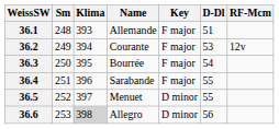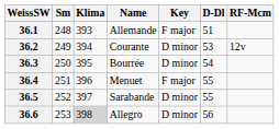 <table border="1" class="wikitable sortable">
 <tr>
 <th data-sort-type="number">WeissSW</th>
 <th>Sm</th>
 <th>Klima</th>
 <th class="unsortable">Name</th>
 <th class="unsortable">Key</th>
 <th>D-Dl</th>
 <th>RF-Mcm</th>
 </tr>
 <tr>
 <th data-sort-value="1">36.1</th>
 <td>248</td>
 <td>393</td>
 <td>Allemande</td>
 <td>F major</td>
 <td>51</td>
 <td></td>
 </tr>
 <tr>
 <th data-sort-value="2">36.2</th>
 <td>249</td>
 <td>394</td>
 <td>Courante</td>
-<td>F major</td>
+<td>D minor</td>
 <td>53</td>
 <td>12v</td>
 </tr>
 <tr>
 <th data-sort-value="3">36.3</th>
 <td>250</td>
 <td>395</td>
 <td>Bourrée</td>
-<td>F major</td>
+<td>D minor</td>
 <td>54</td>
 <td></td>
 </tr>
 <tr>
 <th data-sort-value="4">36.4</th>
 <td>251</td>
 <td>396</td>
-<td>Sarabande</td>
+<td>Menuet</td>
 <td>F major</td>
 <td>55</td>
 <td></td>
 </tr>
 <tr>
 <th data-sort-value="5">36.5</th>
 <td>252</td>
 <td>397</td>
-<td>Menuet</td>
+<td>Sarabande</td>
 <td>D minor</td>
 <td>55</td>
 <td></td>
 </tr>
 <tr>
 <th data-sort-value="6">36.6</th>
 <td>253</td>
 <td style="background: lightgrey;">398</td>
 <td>Allegro</td>
 <td>D minor</td>
 <td>56</td>
 <td></td>
 </tr>
 </table>
